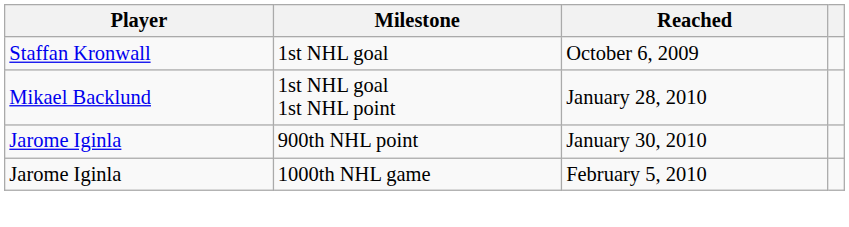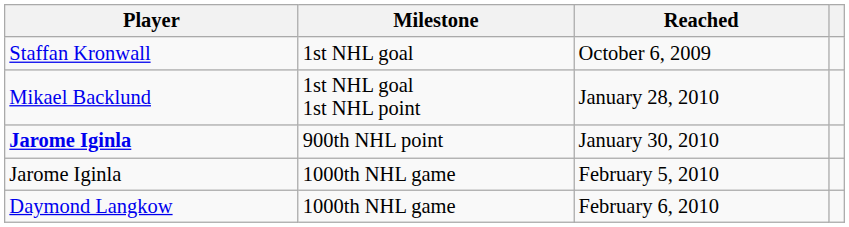 <table class="wikitable" width="52%">
 <tr>
 <th>Player</th>
 <th>Milestone</th>
 <th>Reached</th>
 <th></th>
 </tr>
 <tr>
 <td><a href='#'>Staffan Kronwall</a></td>
 <td>1st NHL goal</td>
 <td>October 6, 2009</td>
 <td></td>
 </tr>
 <tr>
 <td><a href='#'>Mikael Backlund</a></td>
 <td>1st NHL goal<br>1st NHL point</td>
 <td>January 28, 2010</td>
 <td></td>
 </tr>
 <tr>
-<td><a href='#'>Jarome Iginla</a></td>
+<td><strong><a href='#'>Jarome Iginla</a></strong></td>
 <td>900th NHL point</td>
 <td>January 30, 2010</td>
 <td></td>
 </tr>
 <tr>
 <td>Jarome Iginla</td>
 <td>1000th NHL game</td>
 <td>February 5, 2010</td>
 <td></td>
 </tr>
+<tr>
+<td><a href='#'>Daymond Langkow</a></td>
+<td>1000th NHL game</td>
+<td>February 6, 2010</td>
+<td></td>
+</tr>
 </table>
